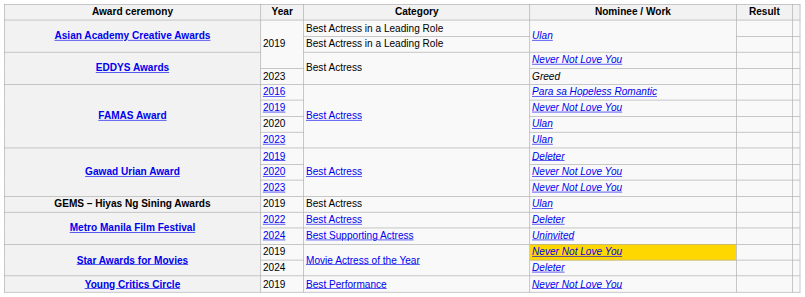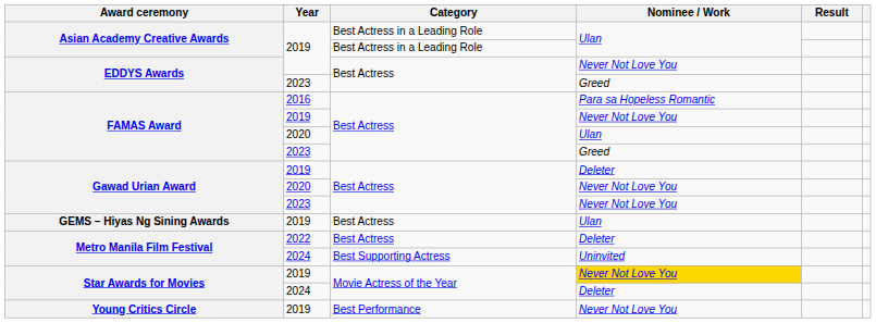 <table class="wikitable plainrowheaders sortable" style="width:100%">
 <tr>
 <th scope="col">Award ceremony</th>
 <th scope="col">Year</th>
 <th scope="col">Category</th>
 <th scope="col">Nominee / Work</th>
 <th scope="col">Result</th>
 <th scope="col" class="unsortable"></th>
 </tr>
 <tr>
 <th scope="row" rowspan="2"><a href='#'>Asian Academy Creative Awards</a></th>
 <td rowspan="3">2019</td>
 <td>Best Actress in a Leading Role<br></td>
 <td rowspan="2"><em><a href='#'>Ulan</a></em></td>
 <td></td>
 <td></td>
 </tr>
 <tr>
 <td>Best Actress in a Leading Role</td>
 <td></td>
 <td></td>
 </tr>
 <tr>
 <th scope="row" rowspan="2"><a href='#'>EDDYS Awards</a></th>
 <td rowspan="2">Best Actress</td>
 <td><em><a href='#'>Never Not Love You</a></em></td>
 <td></td>
 <td></td>
 </tr>
 <tr>
 <td>2023</td>
 <td><em>Greed</em></td>
 <td></td>
 <td></td>
 </tr>
 <tr>
 <th scope="row" rowspan="4"><a href='#'>FAMAS Award</a></th>
 <td><a href='#'>2016</a></td>
 <td rowspan="4"><a href='#'>Best Actress</a></td>
 <td><em><a href='#'>Para sa Hopeless Romantic</a></em></td>
 <td></td>
 <td></td>
 </tr>
 <tr>
 <td><a href='#'>2019</a></td>
 <td><em><a href='#'>Never Not Love You</a></em></td>
 <td></td>
 <td></td>
 </tr>
 <tr>
 <td>2020</td>
 <td><em><a href='#'>Ulan</a></em></td>
 <td></td>
 <td></td>
 </tr>
 <tr>
 <td><a href='#'>2023</a></td>
-<td><em><a href='#'>Ulan</a></em></td>
+<td><em>Greed</em></td>
 <td></td>
 <td></td>
 </tr>
 <tr>
 <th scope="row" rowspan="3"><a href='#'>Gawad Urian Award</a></th>
 <td><a href='#'>2019</a></td>
 <td rowspan="3"><a href='#'>Best Actress</a></td>
 <td><em><a href='#'>Deleter</a></em></td>
 <td></td>
 <td></td>
 </tr>
 <tr>
 <td><a href='#'>2020</a></td>
 <td><em><a href='#'>Never Not Love You</a></em></td>
 <td></td>
 <td></td>
 </tr>
 <tr>
 <td><a href='#'>2023</a></td>
 <td><em><a href='#'>Never Not Love You</a></em></td>
 <td></td>
 <td></td>
 </tr>
 <tr>
 <th scope="row">GEMS – Hiyas Ng Sining Awards</th>
 <td>2019</td>
 <td>Best Actress</td>
 <td><em><a href='#'>Ulan</a></em></td>
 <td></td>
 <td></td>
 </tr>
 <tr>
 <th rowspan="2" scope="row"><a href='#'>Metro Manila Film Festival</a></th>
 <td><a href='#'>2022</a></td>
 <td><a href='#'>Best Actress</a></td>
 <td><em><a href='#'>Deleter</a></em></td>
 <td></td>
 <td></td>
 </tr>
 <tr>
 <td><a href='#'>2024</a></td>
 <td><a href='#'>Best Supporting Actress</a></td>
 <td><em><a href='#'>Uninvited</a></em></td>
 <td></td>
 <td></td>
 </tr>
 <tr>
 <th scope="row" rowspan="2"><a href='#'>Star Awards for Movies</a></th>
 <td>2019</td>
 <td rowspan="2"><a href='#'>Movie Actress of the Year</a></td>
 <td style="background: gold;"><em><a href='#'>Never Not Love You</a></em></td>
 <td></td>
 <td></td>
 </tr>
 <tr>
 <td>2024</td>
 <td><em><a href='#'>Deleter</a></em></td>
 <td></td>
 <td></td>
 </tr>
 <tr>
 <th scope="row"><a href='#'>Young Critics Circle</a></th>
 <td>2019</td>
 <td><a href='#'>Best Performance</a></td>
 <td><em><a href='#'>Never Not Love You</a></em></td>
 <td></td>
 <td></td>
 </tr>
 </table>
